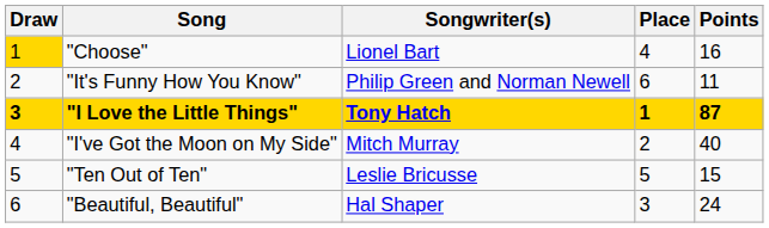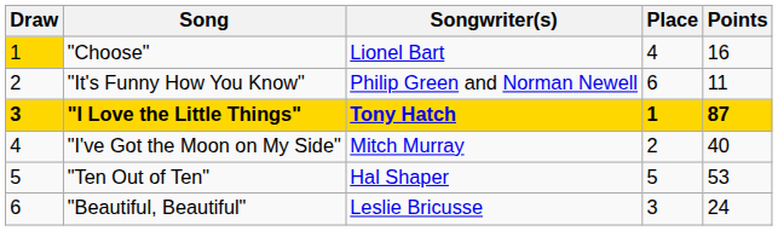 <table class="wikitable sortable">
 <tr>
 <th>Draw</th>
 <th>Song</th>
 <th>Songwriter(s)</th>
 <th>Place</th>
 <th>Points</th>
 </tr>
 <tr>
 <td style="background: gold;">1</td>
 <td>"Choose"</td>
 <td><a href='#'>Lionel Bart</a></td>
 <td>4</td>
 <td>16</td>
 </tr>
 <tr>
 <td>2</td>
 <td>"It's Funny How You Know"</td>
 <td><a href='#'>Philip Green</a> and <a href='#'>Norman Newell</a></td>
 <td>6</td>
 <td>11</td>
 </tr>
 <tr style="background:gold; font-weight:bold;">
 <td>3</td>
 <td>"I Love the Little Things"</td>
 <td><a href='#'>Tony Hatch</a></td>
 <td>1</td>
 <td>87</td>
 </tr>
 <tr>
 <td>4</td>
 <td>"I've Got the Moon on My Side"</td>
 <td><a href='#'>Mitch Murray</a></td>
 <td>2</td>
 <td>40</td>
 </tr>
 <tr>
 <td>5</td>
 <td>"Ten Out of Ten"</td>
-<td><a href='#'>Leslie Bricusse</a></td>
+<td><a href='#'>Hal Shaper</a></td>
 <td>5</td>
-<td>15</td>
+<td>53</td>
 </tr>
 <tr>
 <td>6</td>
 <td>"Beautiful, Beautiful"</td>
-<td><a href='#'>Hal Shaper</a></td>
+<td><a href='#'>Leslie Bricusse</a></td>
 <td>3</td>
 <td>24</td>
 </tr>
 </table>
